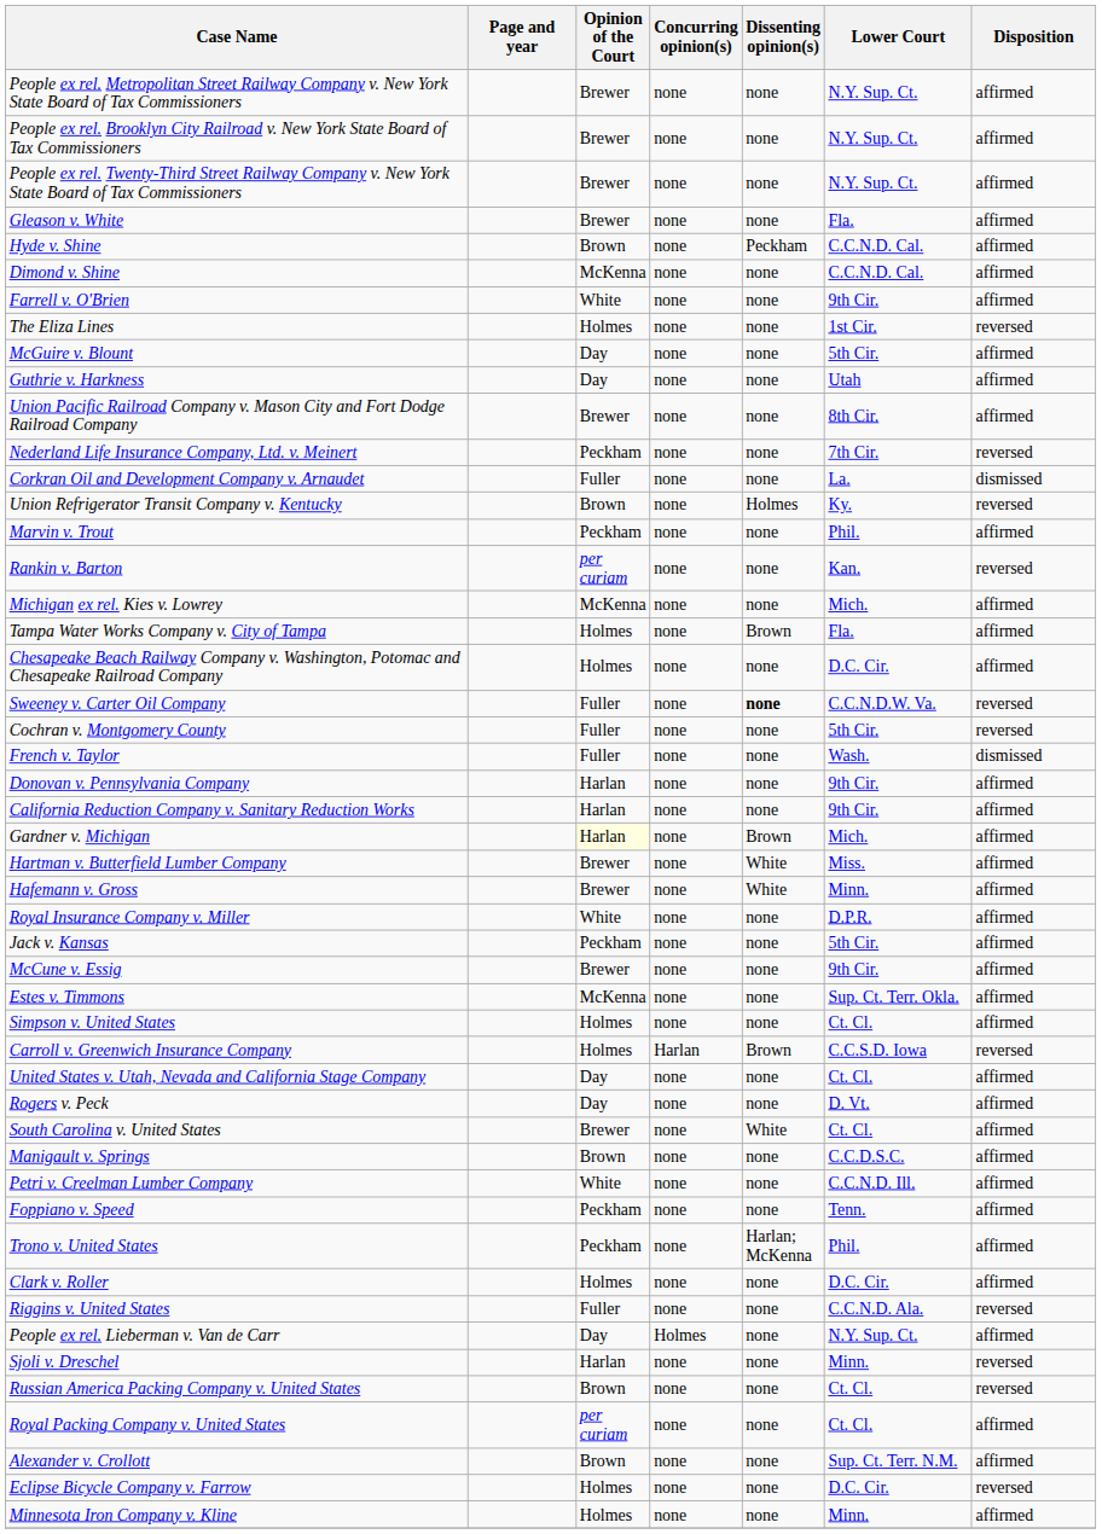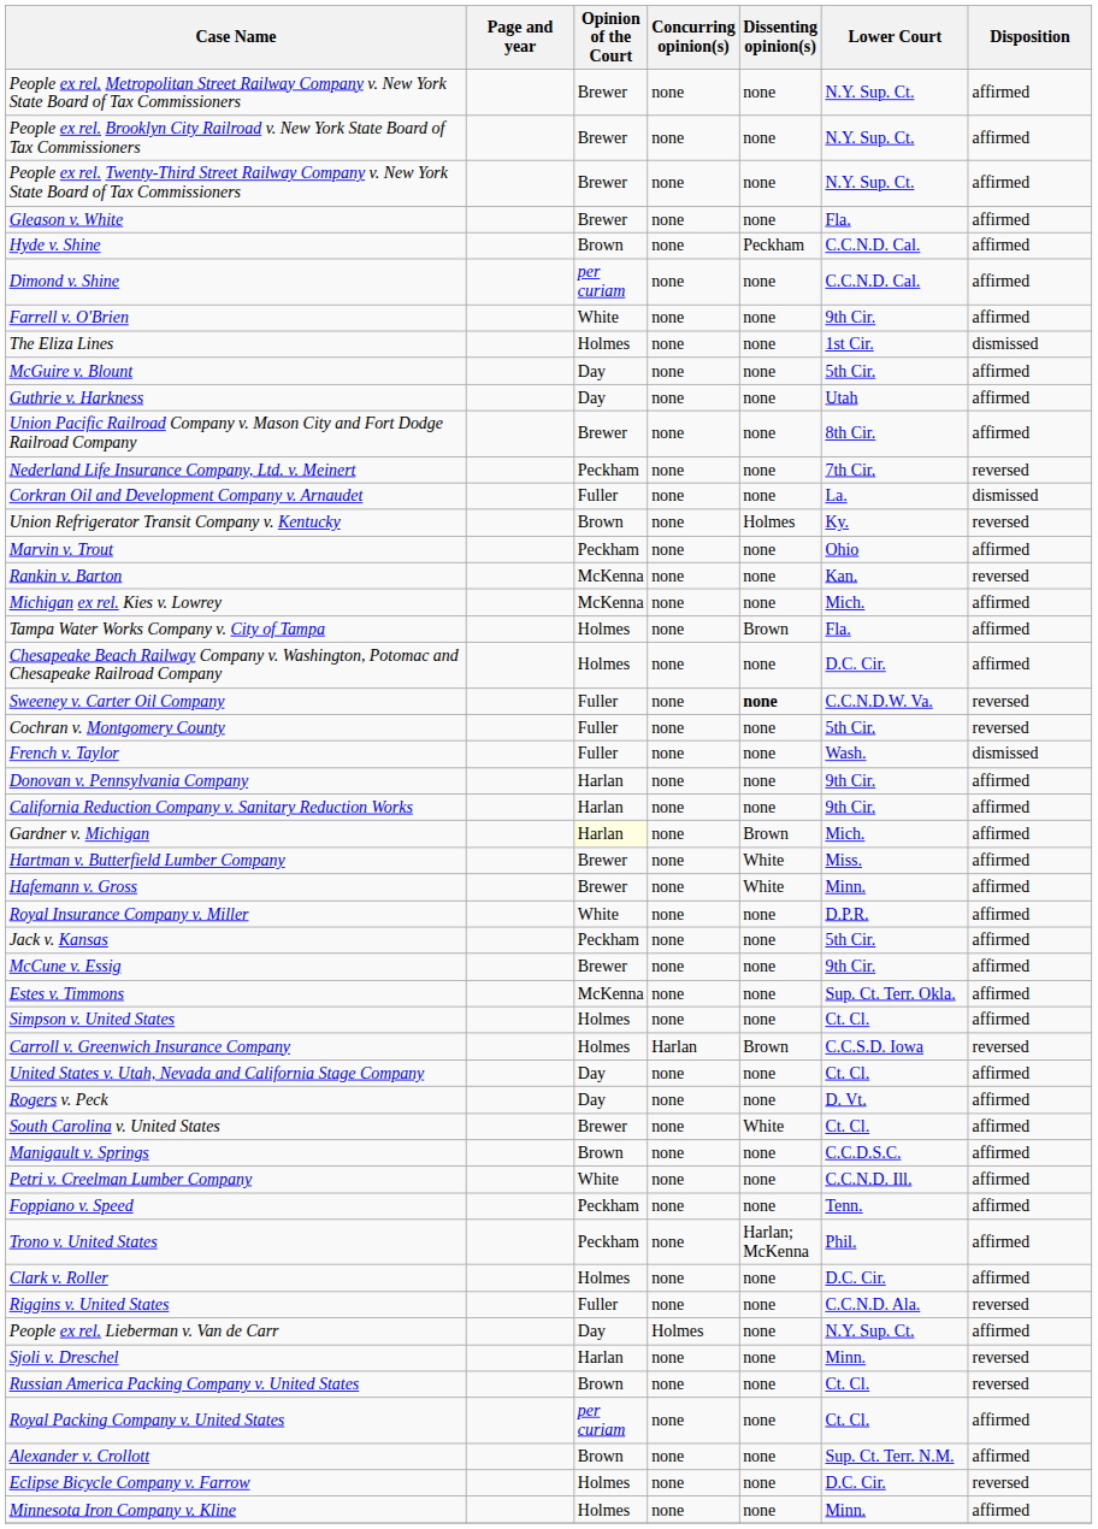 <table class="wikitable sortable">
 <tr>
 <th scope="col" style="width: 433px;">Case Name</th>
 <th scope="col" style="width: 95px;">Page and year</th>
 <th scope="col" style="width: 10px;">Opinion of the Court</th>
 <th scope="col" style="width: 10px;">Concurring opinion(s)</th>
 <th scope="col" style="width: 10px;">Dissenting opinion(s)</th>
 <th scope="col" style="width: 133px;">Lower Court</th>
 <th scope="col" style="width: 110px;">Disposition</th>
 </tr>
 <tr>
 <td><em>People <a href='#'>ex rel.</a> <a href='#'>Metropolitan Street Railway Company</a> v. New York State Board of Tax Commissioners</em></td>
 <td align="right"></td>
 <td>Brewer</td>
 <td>none</td>
 <td>none</td>
 <td><a href='#'>N.Y. Sup. Ct.</a></td>
 <td>affirmed</td>
 </tr>
 <tr>
 <td><em>People <a href='#'>ex rel.</a> <a href='#'>Brooklyn City Railroad</a> v. New York State Board of Tax Commissioners</em></td>
 <td align="right"></td>
 <td>Brewer</td>
 <td>none</td>
 <td>none</td>
 <td><a href='#'>N.Y. Sup. Ct.</a></td>
 <td>affirmed</td>
 </tr>
 <tr>
 <td><em>People <a href='#'>ex rel.</a> <a href='#'>Twenty-Third Street Railway Company</a> v. New York State Board of Tax Commissioners</em></td>
 <td align="right"></td>
 <td>Brewer</td>
 <td>none</td>
 <td>none</td>
 <td><a href='#'>N.Y. Sup. Ct.</a></td>
 <td>affirmed</td>
 </tr>
 <tr>
 <td><em><a href='#'>Gleason v. White</a></em></td>
 <td align="right"></td>
 <td>Brewer</td>
 <td>none</td>
 <td>none</td>
 <td><a href='#'>Fla.</a></td>
 <td>affirmed</td>
 </tr>
 <tr>
 <td><em><a href='#'>Hyde v. Shine</a></em></td>
 <td align="right"></td>
 <td>Brown</td>
 <td>none</td>
 <td>Peckham</td>
 <td><a href='#'>C.C.N.D. Cal.</a></td>
 <td>affirmed</td>
 </tr>
 <tr>
 <td><em><a href='#'>Dimond v. Shine</a></em></td>
 <td align="right"></td>
-<td>McKenna</td>
+<td><em><a href='#'>per curiam</a></em></td>
 <td>none</td>
 <td>none</td>
 <td><a href='#'>C.C.N.D. Cal.</a></td>
 <td>affirmed</td>
 </tr>
 <tr>
 <td><em><a href='#'>Farrell v. O'Brien</a></em></td>
 <td align="right"></td>
 <td>White</td>
 <td>none</td>
 <td>none</td>
 <td><a href='#'>9th Cir.</a></td>
 <td>affirmed</td>
 </tr>
 <tr>
 <td><em>The Eliza Lines</em></td>
 <td align="right"></td>
 <td>Holmes</td>
 <td>none</td>
 <td>none</td>
 <td><a href='#'>1st Cir.</a></td>
-<td>reversed</td>
+<td>dismissed</td>
 </tr>
 <tr>
 <td><em><a href='#'>McGuire v. Blount</a></em></td>
 <td align="right"></td>
 <td>Day</td>
 <td>none</td>
 <td>none</td>
 <td><a href='#'>5th Cir.</a></td>
 <td>affirmed</td>
 </tr>
 <tr>
 <td><em><a href='#'>Guthrie v. Harkness</a></em></td>
 <td align="right"></td>
 <td>Day</td>
 <td>none</td>
 <td>none</td>
 <td><a href='#'>Utah</a></td>
 <td>affirmed</td>
 </tr>
 <tr>
 <td><em><a href='#'>Union Pacific Railroad</a> Company v. Mason City and Fort Dodge Railroad Company</em></td>
 <td align="right"></td>
 <td>Brewer</td>
 <td>none</td>
 <td>none</td>
 <td><a href='#'>8th Cir.</a></td>
 <td>affirmed</td>
 </tr>
 <tr>
 <td><em><a href='#'>Nederland Life Insurance Company, Ltd. v. Meinert</a></em></td>
 <td align="right"></td>
 <td>Peckham</td>
 <td>none</td>
 <td>none</td>
 <td><a href='#'>7th Cir.</a></td>
 <td>reversed</td>
 </tr>
 <tr>
 <td><em><a href='#'>Corkran Oil and Development Company v. Arnaudet</a></em></td>
 <td align="right"></td>
 <td>Fuller</td>
 <td>none</td>
 <td>none</td>
 <td><a href='#'>La.</a></td>
 <td>dismissed</td>
 </tr>
 <tr>
 <td><em>Union Refrigerator Transit Company v. <a href='#'>Kentucky</a></em></td>
 <td align="right"></td>
 <td>Brown</td>
 <td>none</td>
 <td>Holmes</td>
 <td><a href='#'>Ky.</a></td>
 <td>reversed</td>
 </tr>
 <tr>
 <td><em><a href='#'>Marvin v. Trout</a></em></td>
 <td align="right"></td>
 <td>Peckham</td>
 <td>none</td>
 <td>none</td>
-<td><a href='#'>Phil.</a></td>
+<td><a href='#'>Ohio</a></td>
 <td>affirmed</td>
 </tr>
 <tr>
 <td><em><a href='#'>Rankin v. Barton</a></em></td>
 <td align="right"></td>
-<td><em><a href='#'>per curiam</a></em></td>
+<td>McKenna</td>
 <td>none</td>
 <td>none</td>
 <td><a href='#'>Kan.</a></td>
 <td>reversed</td>
 </tr>
 <tr>
 <td><em><a href='#'>Michigan</a> <a href='#'>ex rel.</a> Kies v. Lowrey</em></td>
 <td align="right"></td>
 <td>McKenna</td>
 <td>none</td>
 <td>none</td>
 <td><a href='#'>Mich.</a></td>
 <td>affirmed</td>
 </tr>
 <tr>
 <td><em>Tampa Water Works Company v. <a href='#'>City of Tampa</a></em></td>
 <td align="right"></td>
 <td>Holmes</td>
 <td>none</td>
 <td>Brown</td>
 <td><a href='#'>Fla.</a></td>
 <td>affirmed</td>
 </tr>
 <tr>
 <td><em><a href='#'>Chesapeake Beach Railway</a> Company v. Washington, Potomac and Chesapeake Railroad Company</em></td>
 <td align="right"></td>
 <td>Holmes</td>
 <td>none</td>
 <td>none</td>
 <td><a href='#'>D.C. Cir.</a></td>
 <td>affirmed</td>
 </tr>
 <tr>
 <td><em><a href='#'>Sweeney v. Carter Oil Company</a></em></td>
 <td align="right"></td>
 <td>Fuller</td>
 <td>none</td>
 <td><strong>none</strong></td>
 <td><a href='#'>C.C.N.D.W. Va.</a></td>
 <td>reversed</td>
 </tr>
 <tr>
 <td><em>Cochran v. <a href='#'>Montgomery County</a></em></td>
 <td align="right"></td>
 <td>Fuller</td>
 <td>none</td>
 <td>none</td>
 <td><a href='#'>5th Cir.</a></td>
 <td>reversed</td>
 </tr>
 <tr>
 <td><em><a href='#'>French v. Taylor</a></em></td>
 <td align="right"></td>
 <td>Fuller</td>
 <td>none</td>
 <td>none</td>
 <td><a href='#'>Wash.</a></td>
 <td>dismissed</td>
 </tr>
 <tr>
 <td><em><a href='#'>Donovan v. Pennsylvania Company</a></em></td>
 <td align="right"></td>
 <td>Harlan</td>
 <td>none</td>
 <td>none</td>
 <td><a href='#'>9th Cir.</a></td>
 <td>affirmed</td>
 </tr>
 <tr>
 <td><em><a href='#'>California Reduction Company v. Sanitary Reduction Works</a></em></td>
 <td align="right"></td>
 <td>Harlan</td>
 <td>none</td>
 <td>none</td>
 <td><a href='#'>9th Cir.</a></td>
 <td>affirmed</td>
 </tr>
 <tr>
 <td><em>Gardner v. <a href='#'>Michigan</a></em></td>
 <td align="right"></td>
 <td style="background: lightyellow;">Harlan</td>
 <td>none</td>
 <td>Brown</td>
 <td><a href='#'>Mich.</a></td>
 <td>affirmed</td>
 </tr>
 <tr>
 <td><em><a href='#'>Hartman v. Butterfield Lumber Company</a></em></td>
 <td align="right"></td>
 <td>Brewer</td>
 <td>none</td>
 <td>White</td>
 <td><a href='#'>Miss.</a></td>
 <td>affirmed</td>
 </tr>
 <tr>
 <td><em><a href='#'>Hafemann v. Gross</a></em></td>
 <td align="right"></td>
 <td>Brewer</td>
 <td>none</td>
 <td>White</td>
 <td><a href='#'>Minn.</a></td>
 <td>affirmed</td>
 </tr>
 <tr>
 <td><em><a href='#'>Royal Insurance Company v. Miller</a></em></td>
 <td align="right"></td>
 <td>White</td>
 <td>none</td>
 <td>none</td>
 <td><a href='#'>D.P.R.</a></td>
 <td>affirmed</td>
 </tr>
 <tr>
 <td><em>Jack v. <a href='#'>Kansas</a></em></td>
 <td align="right"></td>
 <td>Peckham</td>
 <td>none</td>
 <td>none</td>
 <td><a href='#'>5th Cir.</a></td>
 <td>affirmed</td>
 </tr>
 <tr>
 <td><em><a href='#'>McCune v. Essig</a></em></td>
 <td align="right"></td>
 <td>Brewer</td>
 <td>none</td>
 <td>none</td>
 <td><a href='#'>9th Cir.</a></td>
 <td>affirmed</td>
 </tr>
 <tr>
 <td><em><a href='#'>Estes v. Timmons</a></em></td>
 <td align="right"></td>
 <td>McKenna</td>
 <td>none</td>
 <td>none</td>
 <td><a href='#'>Sup. Ct. Terr. Okla.</a></td>
 <td>affirmed</td>
 </tr>
 <tr>
 <td><em><a href='#'>Simpson v. United States</a></em></td>
 <td align="right"></td>
 <td>Holmes</td>
 <td>none</td>
 <td>none</td>
 <td><a href='#'>Ct. Cl.</a></td>
 <td>affirmed</td>
 </tr>
 <tr>
 <td><em><a href='#'>Carroll v. Greenwich Insurance Company</a></em></td>
 <td align="right"></td>
 <td>Holmes</td>
 <td>Harlan</td>
 <td>Brown</td>
 <td><a href='#'>C.C.S.D. Iowa</a></td>
 <td>reversed</td>
 </tr>
 <tr>
 <td><em><a href='#'>United States v. Utah, Nevada and California Stage Company</a></em></td>
 <td align="right"></td>
 <td>Day</td>
 <td>none</td>
 <td>none</td>
 <td><a href='#'>Ct. Cl.</a></td>
 <td>affirmed</td>
 </tr>
 <tr>
 <td><em><a href='#'>Rogers</a> v. Peck</em></td>
 <td align="right"></td>
 <td>Day</td>
 <td>none</td>
 <td>none</td>
 <td><a href='#'>D. Vt.</a></td>
 <td>affirmed</td>
 </tr>
 <tr>
 <td><em><a href='#'>South Carolina</a> v. United States</em></td>
 <td align="right"></td>
 <td>Brewer</td>
 <td>none</td>
 <td>White</td>
 <td><a href='#'>Ct. Cl.</a></td>
 <td>affirmed</td>
 </tr>
 <tr>
 <td><em><a href='#'>Manigault v. Springs</a></em></td>
 <td align="right"></td>
 <td>Brown</td>
 <td>none</td>
 <td>none</td>
 <td><a href='#'>C.C.D.S.C.</a></td>
 <td>affirmed</td>
 </tr>
 <tr>
 <td><em><a href='#'>Petri v. Creelman Lumber Company</a></em></td>
 <td align="right"></td>
 <td>White</td>
 <td>none</td>
 <td>none</td>
 <td><a href='#'>C.C.N.D. Ill.</a></td>
 <td>affirmed</td>
 </tr>
 <tr>
 <td><em><a href='#'>Foppiano v. Speed</a></em></td>
 <td align="right"></td>
 <td>Peckham</td>
 <td>none</td>
 <td>none</td>
 <td><a href='#'>Tenn.</a></td>
 <td>affirmed</td>
 </tr>
 <tr>
 <td><em><a href='#'>Trono v. United States</a></em></td>
 <td align="right"></td>
 <td>Peckham</td>
 <td>none</td>
 <td>Harlan; McKenna</td>
 <td><a href='#'>Phil.</a></td>
 <td>affirmed</td>
 </tr>
 <tr>
 <td><em><a href='#'>Clark v. Roller</a></em></td>
 <td align="right"></td>
 <td>Holmes</td>
 <td>none</td>
 <td>none</td>
 <td><a href='#'>D.C. Cir.</a></td>
 <td>affirmed</td>
 </tr>
 <tr>
 <td><em><a href='#'>Riggins v. United States</a></em></td>
 <td align="right"></td>
 <td>Fuller</td>
 <td>none</td>
 <td>none</td>
 <td><a href='#'>C.C.N.D. Ala.</a></td>
 <td>reversed</td>
 </tr>
 <tr>
 <td><em>People <a href='#'>ex rel.</a> Lieberman v. Van de Carr</em></td>
 <td align="right"></td>
 <td>Day</td>
 <td>Holmes</td>
 <td>none</td>
 <td><a href='#'>N.Y. Sup. Ct.</a></td>
 <td>affirmed</td>
 </tr>
 <tr>
 <td><em><a href='#'>Sjoli v. Dreschel</a></em></td>
 <td align="right"></td>
 <td>Harlan</td>
 <td>none</td>
 <td>none</td>
 <td><a href='#'>Minn.</a></td>
 <td>reversed</td>
 </tr>
 <tr>
 <td><em><a href='#'>Russian America Packing Company v. United States</a></em></td>
 <td align="right"></td>
 <td>Brown</td>
 <td>none</td>
 <td>none</td>
 <td><a href='#'>Ct. Cl.</a></td>
 <td>reversed</td>
 </tr>
 <tr>
 <td><em><a href='#'>Royal Packing Company v. United States</a></em></td>
 <td align="right"></td>
 <td><em><a href='#'>per curiam</a></em></td>
 <td>none</td>
 <td>none</td>
 <td><a href='#'>Ct. Cl.</a></td>
 <td>affirmed</td>
 </tr>
 <tr>
 <td><em><a href='#'>Alexander v. Crollott</a></em></td>
 <td align="right"></td>
 <td>Brown</td>
 <td>none</td>
 <td>none</td>
 <td><a href='#'>Sup. Ct. Terr. N.M.</a></td>
 <td>affirmed</td>
 </tr>
 <tr>
 <td><em><a href='#'>Eclipse Bicycle Company v. Farrow</a></em></td>
 <td align="right"></td>
 <td>Holmes</td>
 <td>none</td>
 <td>none</td>
 <td><a href='#'>D.C. Cir.</a></td>
 <td>reversed</td>
 </tr>
 <tr>
 <td><em><a href='#'>Minnesota Iron Company v. Kline</a></em></td>
 <td align="right"></td>
 <td>Holmes</td>
 <td>none</td>
 <td>none</td>
 <td><a href='#'>Minn.</a></td>
 <td>affirmed</td>
 </tr>
 <tr>
 </tr>
 </table>
